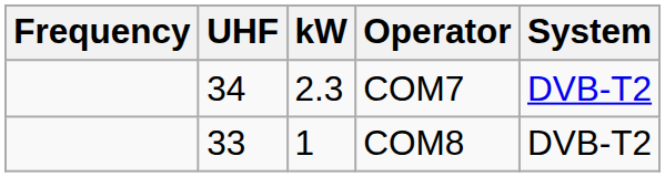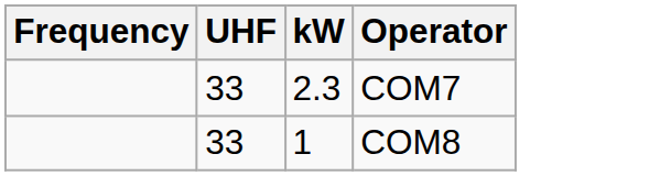 <table class="wikitable sortable">
 <tr>
 <th>Frequency</th>
 <th>UHF</th>
 <th>kW</th>
 <th>Operator</th>
-<th>System</th>
 </tr>
 <tr>
 <td></td>
-<td>34</td>
+<td>33</td>
 <td>2.3</td>
 <td>COM7</td>
-<td><a href='#'>DVB-T2</a></td>
 </tr>
 <tr>
 <td></td>
 <td>33</td>
 <td>1</td>
 <td>COM8</td>
-<td>DVB-T2</td>
 </tr>
 </table>
